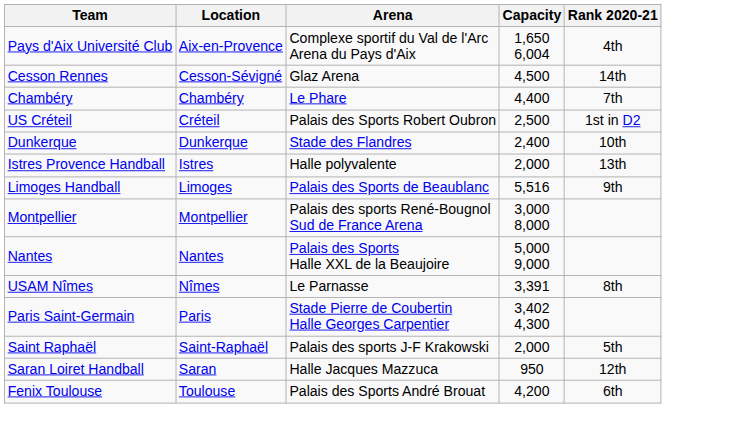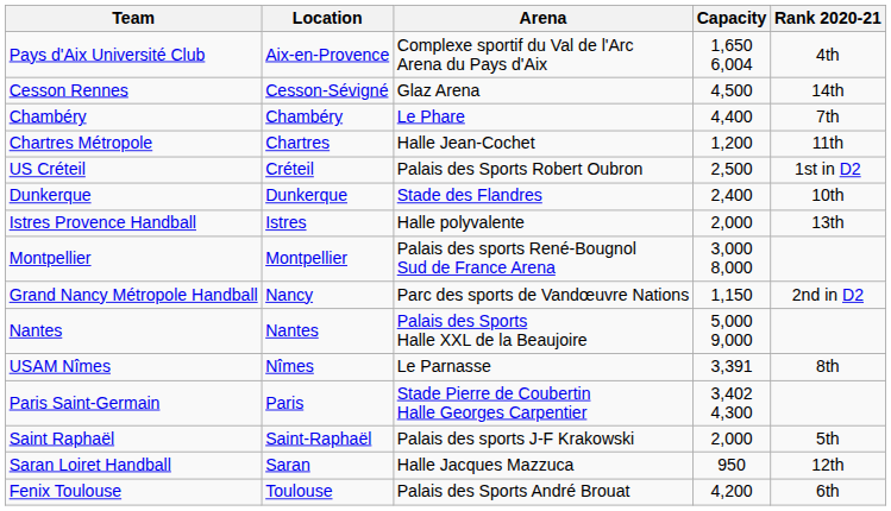 <table class="wikitable sortable" style="text-align: left;">
 <tr>
 <th>Team</th>
 <th>Location</th>
 <th>Arena</th>
 <th>Capacity</th>
 <th>Rank 2020-21</th>
 </tr>
 <tr>
 <td><a href='#'>Pays d'Aix Université Club</a></td>
 <td><a href='#'>Aix-en-Provence</a></td>
 <td>Complexe sportif du Val de l'Arc<br>Arena du Pays d'Aix</td>
 <td align="center">1,650<br>6,004</td>
 <td align="center">4th</td>
 </tr>
 <tr>
 <td><a href='#'>Cesson Rennes</a></td>
 <td><a href='#'>Cesson-Sévigné</a></td>
 <td>Glaz Arena</td>
 <td align="center">4,500</td>
 <td align="center">14th</td>
 </tr>
 <tr>
 <td><a href='#'>Chambéry</a></td>
 <td><a href='#'>Chambéry</a></td>
 <td><a href='#'>Le Phare</a></td>
 <td align="center">4,400</td>
 <td align="center">7th</td>
 </tr>
 <tr>
+<td><a href='#'>Chartres Métropole</a></td>
+<td><a href='#'>Chartres</a></td>
+<td>Halle Jean-Cochet</td>
+<td align="center">1,200</td>
+<td align="center">11th</td>
+</tr>
+<tr>
 <td><a href='#'>US Créteil</a></td>
 <td><a href='#'>Créteil</a></td>
 <td>Palais des Sports Robert Oubron</td>
 <td align="center">2,500</td>
 <td align="center"> 1st in <a href='#'>D2</a></td>
 </tr>
 <tr>
 <td><a href='#'>Dunkerque</a></td>
 <td><a href='#'>Dunkerque</a></td>
 <td><a href='#'>Stade des Flandres</a></td>
 <td align="center">2,400</td>
 <td align="center">10th</td>
 </tr>
 <tr>
 <td><a href='#'>Istres Provence Handball</a></td>
 <td><a href='#'>Istres</a></td>
 <td>Halle polyvalente</td>
 <td align="center">2,000</td>
 <td align="center">13th</td>
 </tr>
 <tr>
-<td><a href='#'>Limoges Handball</a></td>
-<td><a href='#'>Limoges</a></td>
-<td><a href='#'>Palais des Sports de Beaublanc</a></td>
-<td align="center">5,516</td>
-<td align="center">9th</td>
-</tr>
-<tr>
 <td><a href='#'>Montpellier</a></td>
 <td><a href='#'>Montpellier</a></td>
 <td>Palais des sports René-Bougnol<br><a href='#'>Sud de France Arena</a></td>
 <td align="center">3,000 <br> 8,000</td>
 <td align="center"></td>
+</tr>
+<tr>
+<td><a href='#'>Grand Nancy Métropole Handball</a></td>
+<td><a href='#'>Nancy</a></td>
+<td>Parc des sports de Vandœuvre Nations</td>
+<td align="center">1,150</td>
+<td align="center"> 2nd in <a href='#'>D2</a></td>
 </tr>
 <tr>
 <td><a href='#'>Nantes</a></td>
 <td><a href='#'>Nantes</a></td>
 <td><a href='#'>Palais des Sports</a><br>Halle XXL de la Beaujoire</td>
 <td align="center">5,000 <br> 9,000</td>
 <td align="center"></td>
 </tr>
 <tr>
 <td><a href='#'>USAM Nîmes</a></td>
 <td><a href='#'>Nîmes</a></td>
 <td>Le Parnasse</td>
 <td align="center">3,391</td>
 <td align="center">8th</td>
 </tr>
 <tr>
 <td><a href='#'>Paris Saint-Germain</a></td>
 <td><a href='#'>Paris</a></td>
 <td><a href='#'>Stade Pierre de Coubertin</a><br><a href='#'>Halle Georges Carpentier</a></td>
 <td align="center">3,402 <br> 4,300</td>
 <td align="center"></td>
 </tr>
 <tr>
 <td><a href='#'>Saint Raphaël</a></td>
 <td><a href='#'>Saint-Raphaël</a></td>
 <td>Palais des sports J-F Krakowski</td>
 <td align="center">2,000</td>
 <td align="center">5th</td>
 </tr>
 <tr>
 <td><a href='#'>Saran Loiret Handball</a></td>
 <td><a href='#'>Saran</a></td>
 <td>Halle Jacques Mazzuca</td>
 <td align="center">950</td>
 <td align="center">12th</td>
 </tr>
 <tr>
 <td><a href='#'>Fenix Toulouse</a></td>
 <td><a href='#'>Toulouse</a></td>
 <td>Palais des Sports André Brouat</td>
 <td align="center">4,200</td>
 <td align="center">6th</td>
 </tr>
 </table>
